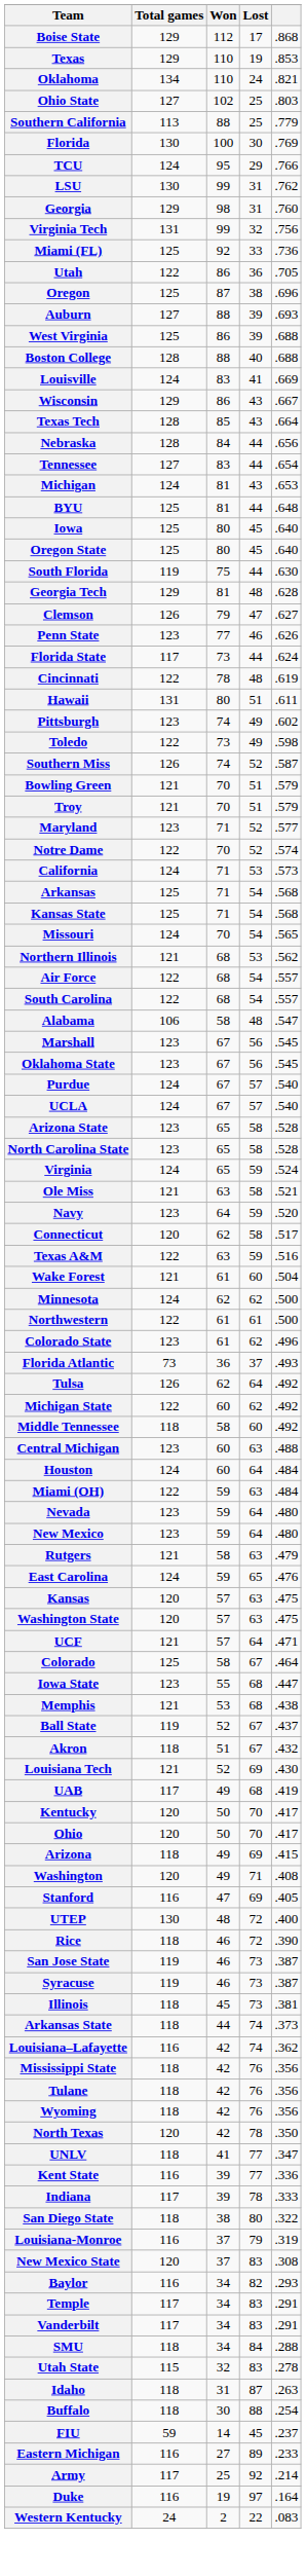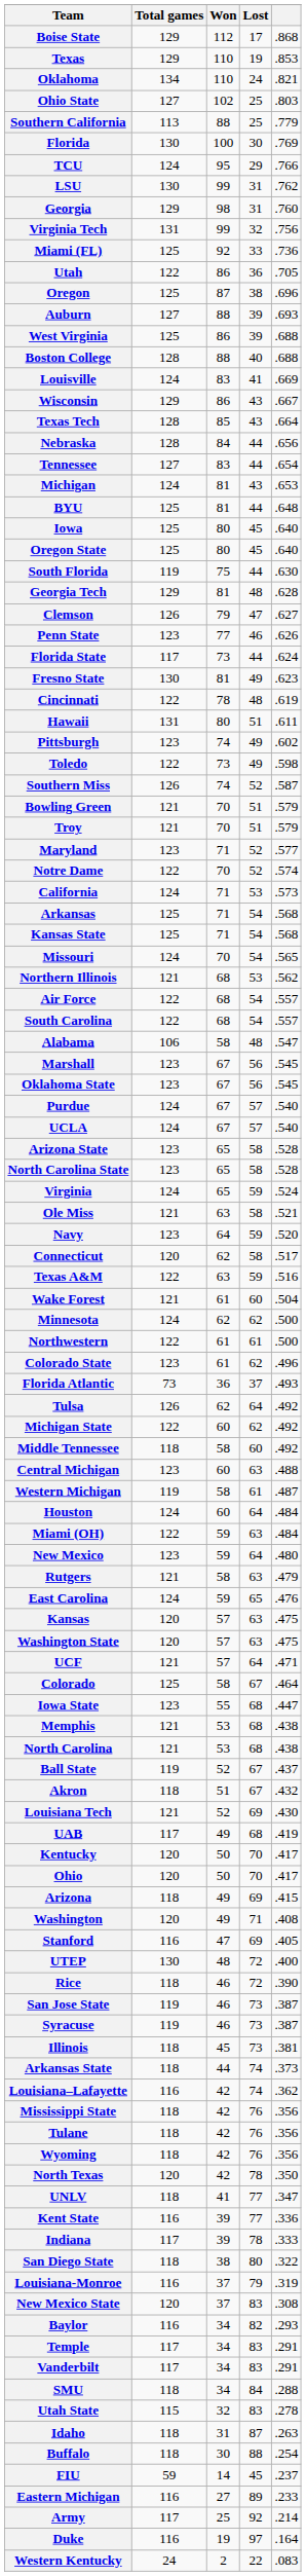 <table class="wikitable sortable plainrowheaders static-row-numbers" style="text-align: center;">
 <tr>
 </tr>
 <tr>
 <th scope="col">Team</th>
 <th scope="col">Total games</th>
 <th scope="col">Won</th>
 <th scope="col">Lost</th>
 <th scope="col"></th>
 </tr>
 <tr>
 <th scope="row"><a href='#'>Boise State</a></th>
 <td>129</td>
 <td>112</td>
 <td>17</td>
 <td>.868</td>
 </tr>
 <tr>
 <th scope="row"><a href='#'>Texas</a></th>
 <td>129</td>
 <td>110</td>
 <td>19</td>
 <td>.853</td>
 </tr>
 <tr>
 <th scope="row"><a href='#'>Oklahoma</a></th>
 <td>134</td>
 <td>110</td>
 <td>24</td>
 <td>.821</td>
 </tr>
 <tr>
 <th scope="row"><a href='#'>Ohio State</a></th>
 <td>127</td>
 <td>102</td>
 <td>25</td>
 <td>.803</td>
 </tr>
 <tr>
 <th scope="row"><a href='#'>Southern California</a></th>
 <td>113</td>
 <td>88</td>
 <td>25</td>
 <td>.779</td>
 </tr>
 <tr>
 <th scope="row"><a href='#'>Florida</a></th>
 <td>130</td>
 <td>100</td>
 <td>30</td>
 <td>.769</td>
 </tr>
 <tr>
 <th scope="row"><a href='#'>TCU</a></th>
 <td>124</td>
 <td>95</td>
 <td>29</td>
 <td>.766</td>
 </tr>
 <tr>
 <th scope="row"><a href='#'>LSU</a></th>
 <td>130</td>
 <td>99</td>
 <td>31</td>
 <td>.762</td>
 </tr>
 <tr>
 <th scope="row"><a href='#'>Georgia</a></th>
 <td>129</td>
 <td>98</td>
 <td>31</td>
 <td>.760</td>
 </tr>
 <tr>
 <th scope="row"><a href='#'>Virginia Tech</a></th>
 <td>131</td>
 <td>99</td>
 <td>32</td>
 <td>.756</td>
 </tr>
 <tr>
 <th scope="row"><a href='#'>Miami (FL)</a></th>
 <td>125</td>
 <td>92</td>
 <td>33</td>
 <td>.736</td>
 </tr>
 <tr>
 <th scope="row"><a href='#'>Utah</a></th>
 <td>122</td>
 <td>86</td>
 <td>36</td>
 <td>.705</td>
 </tr>
 <tr>
 <th scope="row"><a href='#'>Oregon</a></th>
 <td>125</td>
 <td>87</td>
 <td>38</td>
 <td>.696</td>
 </tr>
 <tr>
 <th scope="row"><a href='#'>Auburn</a></th>
 <td>127</td>
 <td>88</td>
 <td>39</td>
 <td>.693</td>
 </tr>
 <tr>
 <th scope="row"><a href='#'>West Virginia</a></th>
 <td>125</td>
 <td>86</td>
 <td>39</td>
 <td>.688</td>
 </tr>
 <tr>
 <th scope="row"><a href='#'>Boston College</a></th>
 <td>128</td>
 <td>88</td>
 <td>40</td>
 <td>.688</td>
 </tr>
 <tr>
 <th scope="row"><a href='#'>Louisville</a></th>
 <td>124</td>
 <td>83</td>
 <td>41</td>
 <td>.669</td>
 </tr>
 <tr>
 <th scope="row"><a href='#'>Wisconsin</a></th>
 <td>129</td>
 <td>86</td>
 <td>43</td>
 <td>.667</td>
 </tr>
 <tr>
 <th scope="row"><a href='#'>Texas Tech</a></th>
 <td>128</td>
 <td>85</td>
 <td>43</td>
 <td>.664</td>
 </tr>
 <tr>
 <th scope="row"><a href='#'>Nebraska</a></th>
 <td>128</td>
 <td>84</td>
 <td>44</td>
 <td>.656</td>
 </tr>
 <tr>
 <th scope="row"><a href='#'>Tennessee</a></th>
 <td>127</td>
 <td>83</td>
 <td>44</td>
 <td>.654</td>
 </tr>
 <tr>
 <th scope="row"><a href='#'>Michigan</a></th>
 <td>124</td>
 <td>81</td>
 <td>43</td>
 <td>.653</td>
 </tr>
 <tr>
 <th scope="row"><a href='#'>BYU</a></th>
 <td>125</td>
 <td>81</td>
 <td>44</td>
 <td>.648</td>
 </tr>
 <tr>
 <th scope="row"><a href='#'>Iowa</a></th>
 <td>125</td>
 <td>80</td>
 <td>45</td>
 <td>.640</td>
 </tr>
 <tr>
 <th scope="row"><a href='#'>Oregon State</a></th>
 <td>125</td>
 <td>80</td>
 <td>45</td>
 <td>.640</td>
 </tr>
 <tr>
 <th scope="row"><a href='#'>South Florida</a></th>
 <td>119</td>
 <td>75</td>
 <td>44</td>
 <td>.630</td>
 </tr>
 <tr>
 <th scope="row"><a href='#'>Georgia Tech</a></th>
 <td>129</td>
 <td>81</td>
 <td>48</td>
 <td>.628</td>
 </tr>
 <tr>
 <th scope="row"><a href='#'>Clemson</a></th>
 <td>126</td>
 <td>79</td>
 <td>47</td>
 <td>.627</td>
 </tr>
 <tr>
 <th scope="row"><a href='#'>Penn State</a></th>
 <td>123</td>
 <td>77</td>
 <td>46</td>
 <td>.626</td>
 </tr>
 <tr>
 <th scope="row"><a href='#'>Florida State</a></th>
 <td>117</td>
 <td>73</td>
 <td>44</td>
 <td>.624</td>
+</tr>
+<tr>
+<th scope="row"><a href='#'>Fresno State</a></th>
+<td>130</td>
+<td>81</td>
+<td>49</td>
+<td>.623</td>
 </tr>
 <tr>
 <th scope="row"><a href='#'>Cincinnati</a></th>
 <td>122</td>
 <td>78</td>
 <td>48</td>
 <td>.619</td>
 </tr>
 <tr>
 <th scope="row"><a href='#'>Hawaii</a></th>
 <td>131</td>
 <td>80</td>
 <td>51</td>
 <td>.611</td>
 </tr>
 <tr>
 <th scope="row"><a href='#'>Pittsburgh</a></th>
 <td>123</td>
 <td>74</td>
 <td>49</td>
 <td>.602</td>
 </tr>
 <tr>
 <th scope="row"><a href='#'>Toledo</a></th>
 <td>122</td>
 <td>73</td>
 <td>49</td>
 <td>.598</td>
 </tr>
 <tr>
 <th scope="row"><a href='#'>Southern Miss</a></th>
 <td>126</td>
 <td>74</td>
 <td>52</td>
 <td>.587</td>
 </tr>
 <tr>
 <th scope="row"><a href='#'>Bowling Green</a></th>
 <td>121</td>
 <td>70</td>
 <td>51</td>
 <td>.579</td>
 </tr>
 <tr>
 <th scope="row"><a href='#'>Troy</a></th>
 <td>121</td>
 <td>70</td>
 <td>51</td>
 <td>.579</td>
 </tr>
 <tr>
 <th scope="row"><a href='#'>Maryland</a></th>
 <td>123</td>
 <td>71</td>
 <td>52</td>
 <td>.577</td>
 </tr>
 <tr>
 <th scope="row"><a href='#'>Notre Dame</a></th>
 <td>122</td>
 <td>70</td>
 <td>52</td>
 <td>.574</td>
 </tr>
 <tr>
 <th scope="row"><a href='#'>California</a></th>
 <td>124</td>
 <td>71</td>
 <td>53</td>
 <td>.573</td>
 </tr>
 <tr>
 <th scope="row"><a href='#'>Arkansas</a></th>
 <td>125</td>
 <td>71</td>
 <td>54</td>
 <td>.568</td>
 </tr>
 <tr>
 <th scope="row"><a href='#'>Kansas State</a></th>
 <td>125</td>
 <td>71</td>
 <td>54</td>
 <td>.568</td>
 </tr>
 <tr>
 <th scope="row"><a href='#'>Missouri</a></th>
 <td>124</td>
 <td>70</td>
 <td>54</td>
 <td>.565</td>
 </tr>
 <tr>
 <th scope="row"><a href='#'>Northern Illinois</a></th>
 <td>121</td>
 <td>68</td>
 <td>53</td>
 <td>.562</td>
 </tr>
 <tr>
 <th scope="row"><a href='#'>Air Force</a></th>
 <td>122</td>
 <td>68</td>
 <td>54</td>
 <td>.557</td>
 </tr>
 <tr>
 <th scope="row"><a href='#'>South Carolina</a></th>
 <td>122</td>
 <td>68</td>
 <td>54</td>
 <td>.557</td>
 </tr>
 <tr>
 <th scope="row"><a href='#'>Alabama</a></th>
 <td>106</td>
 <td>58</td>
 <td>48</td>
 <td>.547</td>
 </tr>
 <tr>
 <th scope="row"><a href='#'>Marshall</a></th>
 <td>123</td>
 <td>67</td>
 <td>56</td>
 <td>.545</td>
 </tr>
 <tr>
 <th scope="row"><a href='#'>Oklahoma State</a></th>
 <td>123</td>
 <td>67</td>
 <td>56</td>
 <td>.545</td>
 </tr>
 <tr>
 <th scope="row"><a href='#'>Purdue</a></th>
 <td>124</td>
 <td>67</td>
 <td>57</td>
 <td>.540</td>
 </tr>
 <tr>
 <th scope="row"><a href='#'>UCLA</a></th>
 <td>124</td>
 <td>67</td>
 <td>57</td>
 <td>.540</td>
 </tr>
 <tr>
 <th scope="row"><a href='#'>Arizona State</a></th>
 <td>123</td>
 <td>65</td>
 <td>58</td>
 <td>.528</td>
 </tr>
 <tr>
 <th scope="row"><a href='#'>North Carolina State</a></th>
 <td>123</td>
 <td>65</td>
 <td>58</td>
 <td>.528</td>
 </tr>
 <tr>
 <th scope="row"><a href='#'>Virginia</a></th>
 <td>124</td>
 <td>65</td>
 <td>59</td>
 <td>.524</td>
 </tr>
 <tr>
 <th scope="row"><a href='#'>Ole Miss</a></th>
 <td>121</td>
 <td>63</td>
 <td>58</td>
 <td>.521</td>
 </tr>
 <tr>
 <th scope="row"><a href='#'>Navy</a></th>
 <td>123</td>
 <td>64</td>
 <td>59</td>
 <td>.520</td>
 </tr>
 <tr>
 <th scope="row"><a href='#'>Connecticut</a></th>
 <td>120</td>
 <td>62</td>
 <td>58</td>
 <td>.517</td>
 </tr>
 <tr>
 <th scope="row"><a href='#'>Texas A&M</a></th>
 <td>122</td>
 <td>63</td>
 <td>59</td>
 <td>.516</td>
 </tr>
 <tr>
 <th scope="row"><a href='#'>Wake Forest</a></th>
 <td>121</td>
 <td>61</td>
 <td>60</td>
 <td>.504</td>
 </tr>
 <tr>
 <th scope="row"><a href='#'>Minnesota</a></th>
 <td>124</td>
 <td>62</td>
 <td>62</td>
 <td>.500</td>
 </tr>
 <tr>
 <th scope="row"><a href='#'>Northwestern</a></th>
 <td>122</td>
 <td>61</td>
 <td>61</td>
 <td>.500</td>
 </tr>
 <tr>
 <th scope="row"><a href='#'>Colorado State</a></th>
 <td>123</td>
 <td>61</td>
 <td>62</td>
 <td>.496</td>
 </tr>
 <tr>
 <th scope="row"><a href='#'>Florida Atlantic</a></th>
 <td>73</td>
 <td>36</td>
 <td>37</td>
 <td>.493</td>
 </tr>
 <tr>
 <th scope="row"><a href='#'>Tulsa</a></th>
 <td>126</td>
 <td>62</td>
 <td>64</td>
 <td>.492</td>
 </tr>
 <tr>
 <th scope="row"><a href='#'>Michigan State</a></th>
 <td>122</td>
 <td>60</td>
 <td>62</td>
 <td>.492</td>
 </tr>
 <tr>
 <th scope="row"><a href='#'>Middle Tennessee</a></th>
 <td>118</td>
 <td>58</td>
 <td>60</td>
 <td>.492</td>
 </tr>
 <tr>
 <th scope="row"><a href='#'>Central Michigan</a></th>
 <td>123</td>
 <td>60</td>
 <td>63</td>
 <td>.488</td>
 </tr>
 <tr>
+<th scope="row"><a href='#'>Western Michigan</a></th>
+<td>119</td>
+<td>58</td>
+<td>61</td>
+<td>.487</td>
+</tr>
+<tr>
 <th scope="row"><a href='#'>Houston</a></th>
 <td>124</td>
 <td>60</td>
 <td>64</td>
 <td>.484</td>
 </tr>
 <tr>
 <th scope="row"><a href='#'>Miami (OH)</a></th>
 <td>122</td>
 <td>59</td>
 <td>63</td>
 <td>.484</td>
-</tr>
-<tr>
-<th scope="row"><a href='#'>Nevada</a></th>
-<td>123</td>
-<td>59</td>
-<td>64</td>
-<td>.480</td>
 </tr>
 <tr>
 <th scope="row"><a href='#'>New Mexico</a></th>
 <td>123</td>
 <td>59</td>
 <td>64</td>
 <td>.480</td>
 </tr>
 <tr>
 <th scope="row"><a href='#'>Rutgers</a></th>
 <td>121</td>
 <td>58</td>
 <td>63</td>
 <td>.479</td>
 </tr>
 <tr>
 <th scope="row"><a href='#'>East Carolina</a></th>
 <td>124</td>
 <td>59</td>
 <td>65</td>
 <td>.476</td>
 </tr>
 <tr>
 <th scope="row"><a href='#'>Kansas</a></th>
 <td>120</td>
 <td>57</td>
 <td>63</td>
 <td>.475</td>
 </tr>
 <tr>
 <th scope="row"><a href='#'>Washington State</a></th>
 <td>120</td>
 <td>57</td>
 <td>63</td>
 <td>.475</td>
 </tr>
 <tr>
 <th scope="row"><a href='#'>UCF</a></th>
 <td>121</td>
 <td>57</td>
 <td>64</td>
 <td>.471</td>
 </tr>
 <tr>
 <th scope="row"><a href='#'>Colorado</a></th>
 <td>125</td>
 <td>58</td>
 <td>67</td>
 <td>.464</td>
 </tr>
 <tr>
 <th scope="row"><a href='#'>Iowa State</a></th>
 <td>123</td>
 <td>55</td>
 <td>68</td>
 <td>.447</td>
 </tr>
 <tr>
 <th scope="row"><a href='#'>Memphis</a></th>
+<td>121</td>
+<td>53</td>
+<td>68</td>
+<td>.438</td>
+</tr>
+<tr>
+<th scope="row"><a href='#'>North Carolina</a></th>
 <td>121</td>
 <td>53</td>
 <td>68</td>
 <td>.438</td>
 </tr>
 <tr>
 <th scope="row"><a href='#'>Ball State</a></th>
 <td>119</td>
 <td>52</td>
 <td>67</td>
 <td>.437</td>
 </tr>
 <tr>
 <th scope="row"><a href='#'>Akron</a></th>
 <td>118</td>
 <td>51</td>
 <td>67</td>
 <td>.432</td>
 </tr>
 <tr>
 <th scope="row"><a href='#'>Louisiana Tech</a></th>
 <td>121</td>
 <td>52</td>
 <td>69</td>
 <td>.430</td>
 </tr>
 <tr>
 <th scope="row"><a href='#'>UAB</a></th>
 <td>117</td>
 <td>49</td>
 <td>68</td>
 <td>.419</td>
 </tr>
 <tr>
 <th scope="row"><a href='#'>Kentucky</a></th>
 <td>120</td>
 <td>50</td>
 <td>70</td>
 <td>.417</td>
 </tr>
 <tr>
 <th scope="row"><a href='#'>Ohio</a></th>
 <td>120</td>
 <td>50</td>
 <td>70</td>
 <td>.417</td>
 </tr>
 <tr>
 <th scope="row"><a href='#'>Arizona</a></th>
 <td>118</td>
 <td>49</td>
 <td>69</td>
 <td>.415</td>
 </tr>
 <tr>
 <th scope="row"><a href='#'>Washington</a></th>
 <td>120</td>
 <td>49</td>
 <td>71</td>
 <td>.408</td>
 </tr>
 <tr>
 <th scope="row"><a href='#'>Stanford</a></th>
 <td>116</td>
 <td>47</td>
 <td>69</td>
 <td>.405</td>
 </tr>
 <tr>
 <th scope="row"><a href='#'>UTEP</a></th>
 <td>130</td>
 <td>48</td>
 <td>72</td>
 <td>.400</td>
 </tr>
 <tr>
 <th scope="row"><a href='#'>Rice</a></th>
 <td>118</td>
 <td>46</td>
 <td>72</td>
 <td>.390</td>
 </tr>
 <tr>
 <th scope="row"><a href='#'>San Jose State</a></th>
 <td>119</td>
 <td>46</td>
 <td>73</td>
 <td>.387</td>
 </tr>
 <tr>
 <th scope="row"><a href='#'>Syracuse</a></th>
 <td>119</td>
 <td>46</td>
 <td>73</td>
 <td>.387</td>
 </tr>
 <tr>
 <th scope="row"><a href='#'>Illinois</a></th>
 <td>118</td>
 <td>45</td>
 <td>73</td>
 <td>.381</td>
 </tr>
 <tr>
 <th scope="row"><a href='#'>Arkansas State</a></th>
 <td>118</td>
 <td>44</td>
 <td>74</td>
 <td>.373</td>
 </tr>
 <tr>
 <th scope="row"><a href='#'>Louisiana–Lafayette</a></th>
 <td>116</td>
 <td>42</td>
 <td>74</td>
 <td>.362</td>
 </tr>
 <tr>
 <th scope="row"><a href='#'>Mississippi State</a></th>
 <td>118</td>
 <td>42</td>
 <td>76</td>
 <td>.356</td>
 </tr>
 <tr>
 <th scope="row"><a href='#'>Tulane</a></th>
 <td>118</td>
 <td>42</td>
 <td>76</td>
 <td>.356</td>
 </tr>
 <tr>
 <th scope="row"><a href='#'>Wyoming</a></th>
 <td>118</td>
 <td>42</td>
 <td>76</td>
 <td>.356</td>
 </tr>
 <tr>
 <th scope="row"><a href='#'>North Texas</a></th>
 <td>120</td>
 <td>42</td>
 <td>78</td>
 <td>.350</td>
 </tr>
 <tr>
 <th scope="row"><a href='#'>UNLV</a></th>
 <td>118</td>
 <td>41</td>
 <td>77</td>
 <td>.347</td>
 </tr>
 <tr>
 <th scope="row"><a href='#'>Kent State</a></th>
 <td>116</td>
 <td>39</td>
 <td>77</td>
 <td>.336</td>
 </tr>
 <tr>
 <th scope="row"><a href='#'>Indiana</a></th>
 <td>117</td>
 <td>39</td>
 <td>78</td>
 <td>.333</td>
 </tr>
 <tr>
 <th scope="row"><a href='#'>San Diego State</a></th>
 <td>118</td>
 <td>38</td>
 <td>80</td>
 <td>.322</td>
 </tr>
 <tr>
 <th scope="row"><a href='#'>Louisiana-Monroe</a></th>
 <td>116</td>
 <td>37</td>
 <td>79</td>
 <td>.319</td>
 </tr>
 <tr>
 <th scope="row"><a href='#'>New Mexico State</a></th>
 <td>120</td>
 <td>37</td>
 <td>83</td>
 <td>.308</td>
 </tr>
 <tr>
 <th scope="row"><a href='#'>Baylor</a></th>
 <td>116</td>
 <td>34</td>
 <td>82</td>
 <td>.293</td>
 </tr>
 <tr>
 <th scope="row"><a href='#'>Temple</a></th>
 <td>117</td>
 <td>34</td>
 <td>83</td>
 <td>.291</td>
 </tr>
 <tr>
 <th scope="row"><a href='#'>Vanderbilt</a></th>
 <td>117</td>
 <td>34</td>
 <td>83</td>
 <td>.291</td>
 </tr>
 <tr>
 <th scope="row"><a href='#'>SMU</a></th>
 <td>118</td>
 <td>34</td>
 <td>84</td>
 <td>.288</td>
 </tr>
 <tr>
 <th scope="row"><a href='#'>Utah State</a></th>
 <td>115</td>
 <td>32</td>
 <td>83</td>
 <td>.278</td>
 </tr>
 <tr>
 <th scope="row"><a href='#'>Idaho</a></th>
 <td>118</td>
 <td>31</td>
 <td>87</td>
 <td>.263</td>
 </tr>
 <tr>
 <th scope="row"><a href='#'>Buffalo</a></th>
 <td>118</td>
 <td>30</td>
 <td>88</td>
 <td>.254</td>
 </tr>
 <tr>
 <th scope="row"><a href='#'>FIU</a></th>
 <td>59</td>
 <td>14</td>
 <td>45</td>
 <td>.237</td>
 </tr>
 <tr>
 <th scope="row"><a href='#'>Eastern Michigan</a></th>
 <td>116</td>
 <td>27</td>
 <td>89</td>
 <td>.233</td>
 </tr>
 <tr>
 <th scope="row"><a href='#'>Army</a></th>
 <td>117</td>
 <td>25</td>
 <td>92</td>
 <td>.214</td>
 </tr>
 <tr>
 <th scope="row"><a href='#'>Duke</a></th>
 <td>116</td>
 <td>19</td>
 <td>97</td>
 <td>.164</td>
 </tr>
 <tr>
 <th scope="row"><a href='#'>Western Kentucky</a></th>
 <td>24</td>
 <td>2</td>
 <td>22</td>
 <td>.083</td>
 </tr>
 </table>
